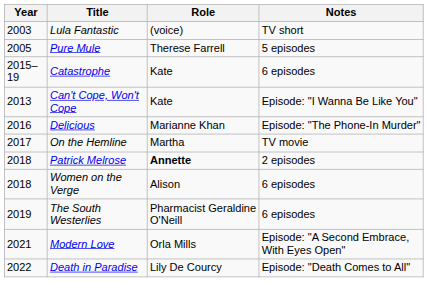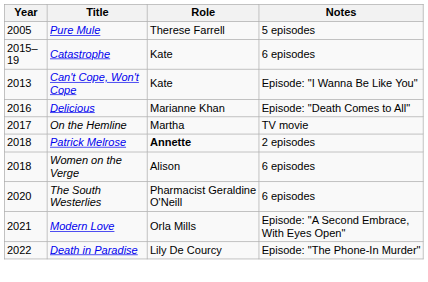 <table class="wikitable sortable">
 <tr>
 <th>Year</th>
 <th>Title</th>
 <th>Role</th>
 <th class="unsortable">Notes</th>
-</tr>
-<tr>
-<td>2003</td>
-<td><em>Lula Fantastic</em></td>
-<td>(voice)</td>
-<td>TV short</td>
 </tr>
 <tr>
 <td>2005</td>
 <td><em><a href='#'>Pure Mule</a></em></td>
 <td>Therese Farrell</td>
 <td>5 episodes</td>
 </tr>
 <tr>
 <td>2015–19</td>
 <td><em><a href='#'>Catastrophe</a></em></td>
 <td>Kate</td>
 <td>6 episodes</td>
 </tr>
 <tr>
 <td>2013</td>
 <td><em><a href='#'>Can't Cope, Won't Cope</a></em></td>
 <td>Kate</td>
 <td>Episode: "I Wanna Be Like You"</td>
 </tr>
 <tr>
 <td>2016</td>
 <td><em><a href='#'>Delicious</a></em></td>
 <td>Marianne Khan</td>
-<td>Episode: "The Phone-In Murder"</td>
+<td>Episode: "Death Comes to All"</td>
 </tr>
 <tr>
 <td>2017</td>
 <td><em>On the Hemline</em></td>
 <td>Martha</td>
 <td>TV movie</td>
 </tr>
 <tr>
 <td>2018</td>
 <td><em><a href='#'>Patrick Melrose</a></em></td>
 <td><strong>Annette</strong></td>
 <td>2 episodes</td>
 </tr>
 <tr>
 <td>2018</td>
 <td><em>Women on the Verge</em></td>
 <td>Alison</td>
 <td>6 episodes</td>
 </tr>
 <tr>
-<td>2019</td>
+<td>2020</td>
 <td><em>The South Westerlies</em></td>
 <td>Pharmacist Geraldine O'Neill</td>
 <td>6 episodes</td>
 </tr>
 <tr>
 <td>2021</td>
 <td><em><a href='#'>Modern Love</a></em></td>
 <td>Orla Mills</td>
 <td>Episode: "A Second Embrace, With Eyes Open"</td>
 </tr>
 <tr>
 <td>2022</td>
 <td><em><a href='#'>Death in Paradise</a></em></td>
 <td>Lily De Courcy</td>
-<td>Episode: "Death Comes to All"</td>
+<td>Episode: "The Phone-In Murder"</td>
 </tr>
 </table>
